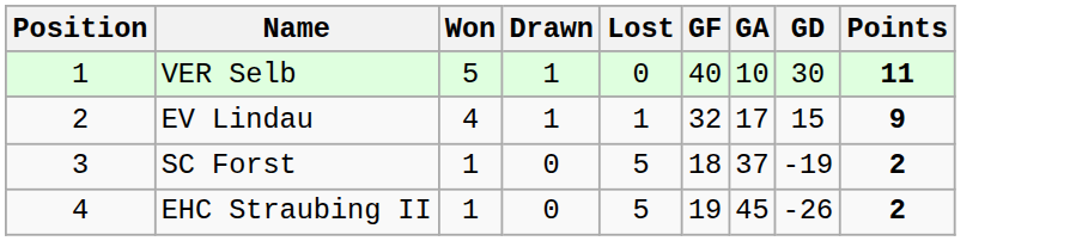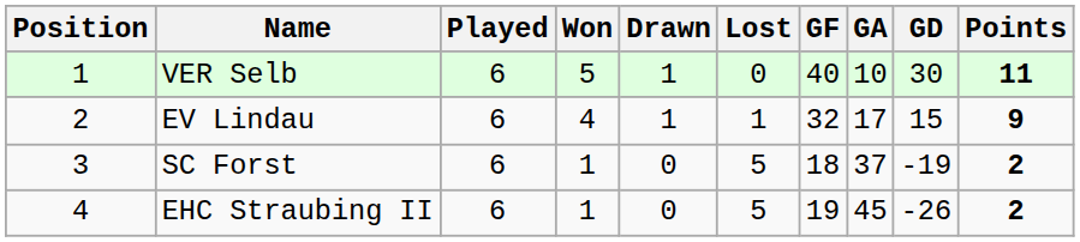 <table class="wikitable">
 <tr align="center">
 <th>Position</th>
 <th>Name</th>
+<th>Played</th>
 <th>Won</th>
 <th>Drawn</th>
 <th>Lost</th>
 <th>GF</th>
 <th>GA</th>
 <th>GD</th>
 <th>Points</th>
 </tr>
 <tr align="center" bgcolor="#dfffdf">
 <td>1</td>
 <td align="left">VER Selb</td>
+<td>6</td>
 <td>5</td>
 <td>1</td>
 <td>0</td>
 <td>40</td>
 <td>10</td>
 <td>30</td>
 <td><strong>11</strong></td>
 </tr>
 <tr align="center">
 <td>2</td>
 <td align="left">EV Lindau</td>
+<td>6</td>
 <td>4</td>
 <td>1</td>
 <td>1</td>
 <td>32</td>
 <td>17</td>
 <td>15</td>
 <td><strong>9</strong></td>
 </tr>
 <tr align="center">
 <td>3</td>
 <td align="left">SC Forst</td>
+<td>6</td>
 <td>1</td>
 <td>0</td>
 <td>5</td>
 <td>18</td>
 <td>37</td>
 <td>-19</td>
 <td><strong>2</strong></td>
 </tr>
 <tr align="center">
 <td>4</td>
 <td align="left">EHC Straubing II</td>
+<td>6</td>
 <td>1</td>
 <td>0</td>
 <td>5</td>
 <td>19</td>
 <td>45</td>
 <td>-26</td>
 <td><strong>2</strong></td>
 </tr>
 </table>
